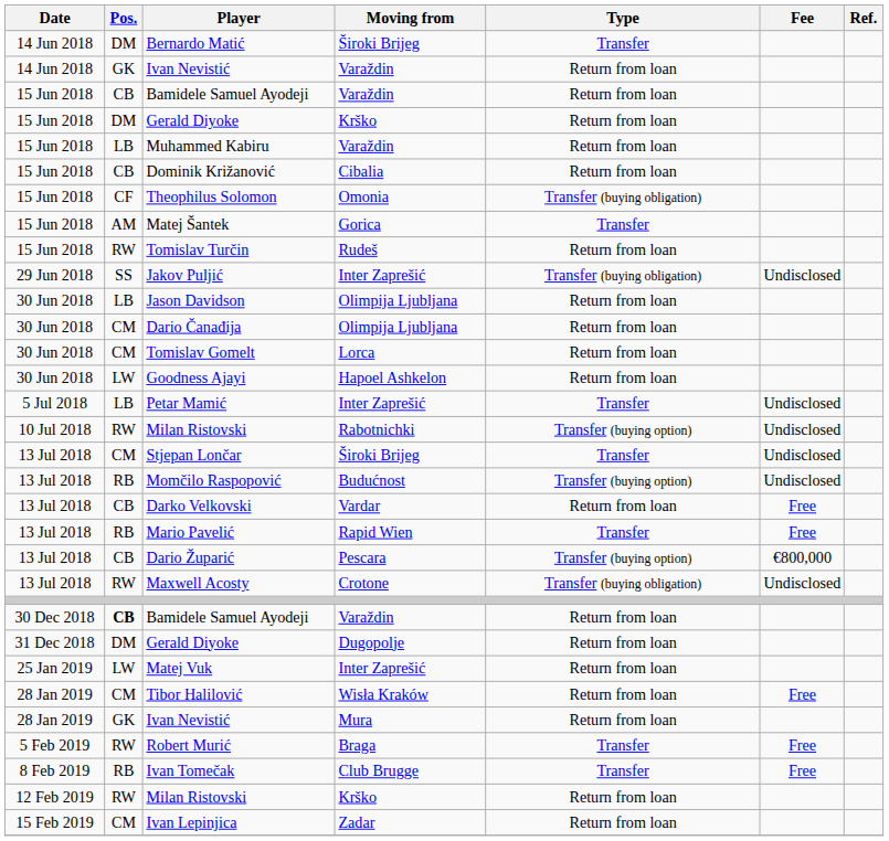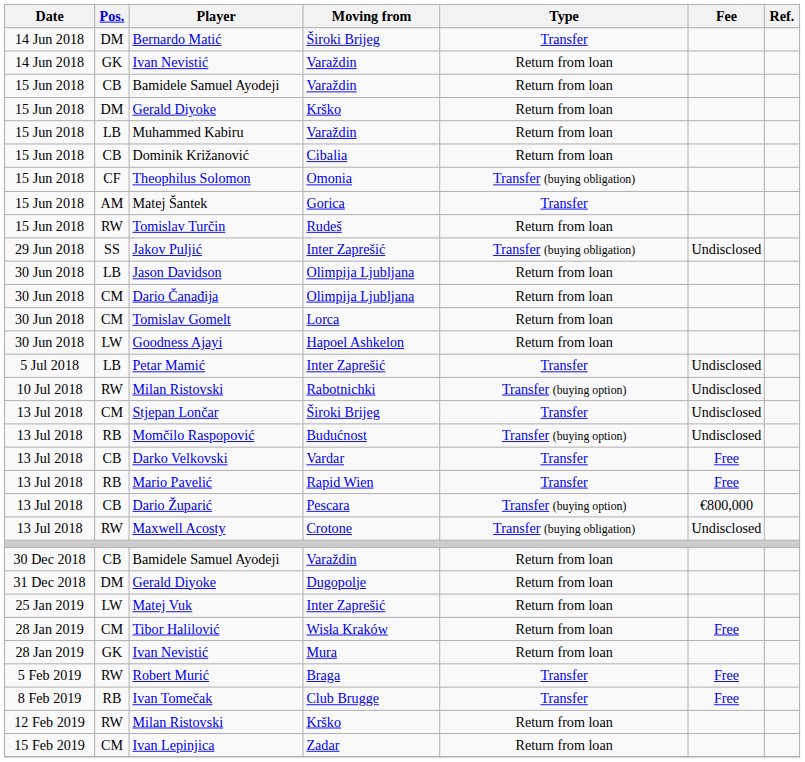 <table class="wikitable" style="font-size: 95%; text-align: center;">
 <tr>
 <th width=90>Date</th>
 <th width=30><a href='#'>Pos.</a></th>
 <th width=180>Player</th>
 <th width=140>Moving from</th>
 <th width=260>Type</th>
 <th width=75>Fee</th>
 <th width=30>Ref.</th>
 </tr>
 <tr>
 <td>14 Jun 2018</td>
 <td>DM</td>
 <td style="text-align:left;"> <a href='#'>Bernardo Matić</a></td>
 <td style="text-align:left;"> <a href='#'>Široki Brijeg</a></td>
 <td><a href='#'>Transfer</a></td>
 <td></td>
 <td></td>
 </tr>
 <tr>
 <td>14 Jun 2018</td>
 <td>GK</td>
 <td style="text-align:left;"> <a href='#'>Ivan Nevistić</a></td>
 <td style="text-align:left;"> <a href='#'>Varaždin</a></td>
 <td>Return from loan</td>
 <td></td>
 <td></td>
 </tr>
 <tr>
 <td>15 Jun 2018</td>
 <td>CB</td>
 <td style="text-align:left;"> Bamidele Samuel Ayodeji</td>
 <td style="text-align:left;"> <a href='#'>Varaždin</a></td>
 <td>Return from loan</td>
 <td></td>
 <td></td>
 </tr>
 <tr>
 <td>15 Jun 2018</td>
 <td>DM</td>
 <td style="text-align:left;"> <a href='#'>Gerald Diyoke</a></td>
 <td style="text-align:left;"> <a href='#'>Krško</a></td>
 <td>Return from loan</td>
 <td></td>
 <td></td>
 </tr>
 <tr>
 <td>15 Jun 2018</td>
 <td>LB</td>
 <td style="text-align:left;"> Muhammed Kabiru</td>
 <td style="text-align:left;"> <a href='#'>Varaždin</a></td>
 <td>Return from loan</td>
 <td></td>
 <td></td>
 </tr>
 <tr>
 <td>15 Jun 2018</td>
 <td>CB</td>
 <td style="text-align:left;"> Dominik Križanović</td>
 <td style="text-align:left;"> <a href='#'>Cibalia</a></td>
 <td>Return from loan</td>
 <td></td>
 <td></td>
 </tr>
 <tr>
 <td>15 Jun 2018</td>
 <td>CF</td>
 <td style="text-align:left;"> <a href='#'>Theophilus Solomon</a></td>
 <td style="text-align:left;"> <a href='#'>Omonia</a></td>
 <td><a href='#'>Transfer</a> <small>(buying obligation)</small></td>
 <td></td>
 <td></td>
 </tr>
 <tr>
 <td>15 Jun 2018</td>
 <td>AM</td>
 <td style="text-align:left;"> Matej Šantek</td>
 <td style="text-align:left;"> <a href='#'>Gorica</a></td>
 <td><a href='#'>Transfer</a></td>
 <td></td>
 <td></td>
 </tr>
 <tr>
 <td>15 Jun 2018</td>
 <td>RW</td>
 <td style="text-align:left;"> <a href='#'>Tomislav Turčin</a></td>
 <td style="text-align:left;"> <a href='#'>Rudeš</a></td>
 <td>Return from loan</td>
 <td></td>
 <td></td>
 </tr>
 <tr>
 <td>29 Jun 2018</td>
 <td>SS</td>
 <td style="text-align:left;"> <a href='#'>Jakov Puljić</a></td>
 <td style="text-align:left;"> <a href='#'>Inter Zaprešić</a></td>
 <td><a href='#'>Transfer</a> <small>(buying obligation)</small></td>
 <td>Undisclosed</td>
 <td></td>
 </tr>
 <tr>
 <td>30 Jun 2018</td>
 <td>LB</td>
 <td style="text-align:left;"> <a href='#'>Jason Davidson</a></td>
 <td style="text-align:left;"> <a href='#'>Olimpija Ljubljana</a></td>
 <td>Return from loan</td>
 <td></td>
 <td></td>
 </tr>
 <tr>
 <td>30 Jun 2018</td>
 <td>CM</td>
 <td style="text-align:left;"> <a href='#'>Dario Čanađija</a></td>
 <td style="text-align:left;"> <a href='#'>Olimpija Ljubljana</a></td>
 <td>Return from loan</td>
 <td></td>
 <td></td>
 </tr>
 <tr>
 <td>30 Jun 2018</td>
 <td>CM</td>
 <td style="text-align:left;"> <a href='#'>Tomislav Gomelt</a></td>
 <td style="text-align:left;"> <a href='#'>Lorca</a></td>
 <td>Return from loan</td>
 <td></td>
 <td></td>
 </tr>
 <tr>
 <td>30 Jun 2018</td>
 <td>LW</td>
 <td style="text-align:left;"> <a href='#'>Goodness Ajayi</a></td>
 <td style="text-align:left;"> <a href='#'>Hapoel Ashkelon</a></td>
 <td>Return from loan</td>
 <td></td>
 <td></td>
 </tr>
 <tr>
 <td>5 Jul 2018</td>
 <td>LB</td>
 <td style="text-align:left;"> <a href='#'>Petar Mamić</a></td>
 <td style="text-align:left;"> <a href='#'>Inter Zaprešić</a></td>
 <td><a href='#'>Transfer</a></td>
 <td>Undisclosed</td>
 <td></td>
 </tr>
 <tr>
 <td>10 Jul 2018</td>
 <td>RW</td>
 <td style="text-align:left;"> <a href='#'>Milan Ristovski</a></td>
 <td style="text-align:left;"> <a href='#'>Rabotnichki</a></td>
 <td><a href='#'>Transfer</a> <small>(buying option)</small></td>
 <td>Undisclosed</td>
 <td></td>
 </tr>
 <tr>
 <td>13 Jul 2018</td>
 <td>CM</td>
 <td style="text-align:left;"> <a href='#'>Stjepan Lončar</a></td>
 <td style="text-align:left;"> <a href='#'>Široki Brijeg</a></td>
 <td><a href='#'>Transfer</a></td>
 <td>Undisclosed</td>
 <td></td>
 </tr>
 <tr>
 <td>13 Jul 2018</td>
 <td>RB</td>
 <td style="text-align:left;"> <a href='#'>Momčilo Raspopović</a></td>
 <td style="text-align:left;"> <a href='#'>Budućnost</a></td>
 <td><a href='#'>Transfer</a> <small>(buying option)</small></td>
 <td>Undisclosed</td>
 <td></td>
 </tr>
 <tr>
 <td>13 Jul 2018</td>
 <td>CB</td>
 <td style="text-align:left;"> <a href='#'>Darko Velkovski</a></td>
 <td style="text-align:left;"> <a href='#'>Vardar</a></td>
-<td>Return from loan</td>
+<td><a href='#'>Transfer</a></td>
 <td><a href='#'>Free</a></td>
 <td></td>
 </tr>
 <tr>
 <td>13 Jul 2018</td>
 <td>RB</td>
 <td style="text-align:left;"> <a href='#'>Mario Pavelić</a></td>
 <td style="text-align:left;"> <a href='#'>Rapid Wien</a></td>
 <td><a href='#'>Transfer</a></td>
 <td><a href='#'>Free</a></td>
 <td></td>
 </tr>
 <tr>
 <td>13 Jul 2018</td>
 <td>CB</td>
 <td style="text-align:left;"> <a href='#'>Dario Župarić</a></td>
 <td style="text-align:left;"> <a href='#'>Pescara</a></td>
 <td><a href='#'>Transfer</a> <small>(buying option)</small></td>
 <td>€800,000</td>
 <td></td>
 </tr>
 <tr>
 <td>13 Jul 2018</td>
 <td>RW</td>
 <td style="text-align:left;"> <a href='#'>Maxwell Acosty</a></td>
 <td style="text-align:left;"> <a href='#'>Crotone</a></td>
 <td><a href='#'>Transfer</a> <small>(buying obligation)</small></td>
 <td>Undisclosed</td>
 <td></td>
 </tr>
 <tr style="color:#CCCCCC;background-color:#CCCCCC">
 <td colspan="7"></td>
 </tr>
 <tr>
 <td>30 Dec 2018</td>
-<td><strong>CB</strong></td>
+<td>CB</td>
 <td style="text-align:left;"> Bamidele Samuel Ayodeji</td>
 <td style="text-align:left;"> <a href='#'>Varaždin</a></td>
 <td>Return from loan</td>
 <td></td>
 <td></td>
 </tr>
 <tr>
 <td>31 Dec 2018</td>
 <td>DM</td>
 <td style="text-align:left;"> <a href='#'>Gerald Diyoke</a></td>
 <td style="text-align:left;"> <a href='#'>Dugopolje</a></td>
 <td>Return from loan</td>
 <td></td>
 <td></td>
 </tr>
 <tr>
 <td>25 Jan 2019</td>
 <td>LW</td>
 <td style="text-align:left;"> <a href='#'>Matej Vuk</a></td>
 <td style="text-align:left;"> <a href='#'>Inter Zaprešić</a></td>
 <td>Return from loan</td>
 <td></td>
 <td></td>
 </tr>
 <tr>
 <td>28 Jan 2019</td>
 <td>CM</td>
 <td style="text-align:left;"> <a href='#'>Tibor Halilović</a></td>
 <td style="text-align:left;"> <a href='#'>Wisła Kraków</a></td>
 <td>Return from loan</td>
 <td><a href='#'>Free</a></td>
 <td></td>
 </tr>
 <tr>
 <td>28 Jan 2019</td>
 <td>GK</td>
 <td style="text-align:left;"> <a href='#'>Ivan Nevistić</a></td>
 <td style="text-align:left;"> <a href='#'>Mura</a></td>
 <td>Return from loan</td>
 <td></td>
 <td></td>
 </tr>
 <tr>
 <td>5 Feb 2019</td>
 <td>RW</td>
 <td style="text-align:left;"> <a href='#'>Robert Murić</a></td>
 <td style="text-align:left;"> <a href='#'>Braga</a></td>
 <td><a href='#'>Transfer</a></td>
 <td><a href='#'>Free</a></td>
 <td></td>
 </tr>
 <tr>
 <td>8 Feb 2019</td>
 <td>RB</td>
 <td style="text-align:left;"> <a href='#'>Ivan Tomečak</a></td>
 <td style="text-align:left;"> <a href='#'>Club Brugge</a></td>
 <td><a href='#'>Transfer</a></td>
 <td><a href='#'>Free</a></td>
 <td></td>
 </tr>
 <tr>
 <td>12 Feb 2019</td>
 <td>RW</td>
 <td style="text-align:left;"> <a href='#'>Milan Ristovski</a></td>
 <td style="text-align:left;"> <a href='#'>Krško</a></td>
 <td>Return from loan</td>
 <td></td>
 <td></td>
 </tr>
 <tr>
 <td>15 Feb 2019</td>
 <td>CM</td>
 <td style="text-align:left;"> <a href='#'>Ivan Lepinjica</a></td>
 <td style="text-align:left;"> <a href='#'>Zadar</a></td>
 <td>Return from loan</td>
 <td></td>
 <td></td>
 </tr>
 <tr>
 </tr>
 </table>
